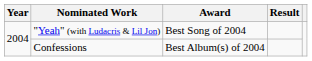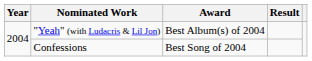 <table class="wikitable">
 <tr>
 <th>Year</th>
 <th>Nominated Work</th>
 <th>Award</th>
 <th>Result</th>
 <th></th>
 </tr>
 <tr>
 <td rowspan="2">2004</td>
 <td>"<a href='#'>Yeah</a>" <small>(with <a href='#'>Ludacris</a> & <a href='#'>Lil Jon</a>)</small></td>
-<td>Best Song of 2004</td>
+<td>Best Album(s) of 2004</td>
 <td></td>
 <td style="text-align:center;" rowspan="2"></td>
 </tr>
 <tr>
 <td>Confessions</td>
-<td>Best Album(s) of 2004</td>
+<td>Best Song of 2004</td>
 <td></td>
 </tr>
 </table>
